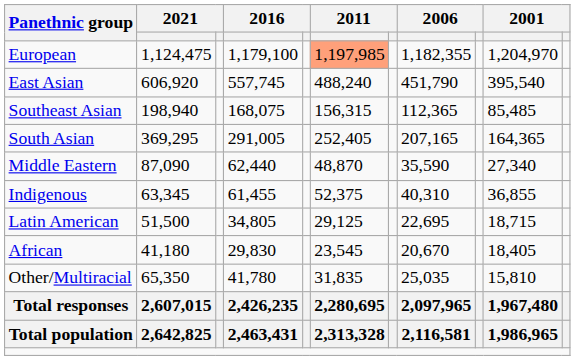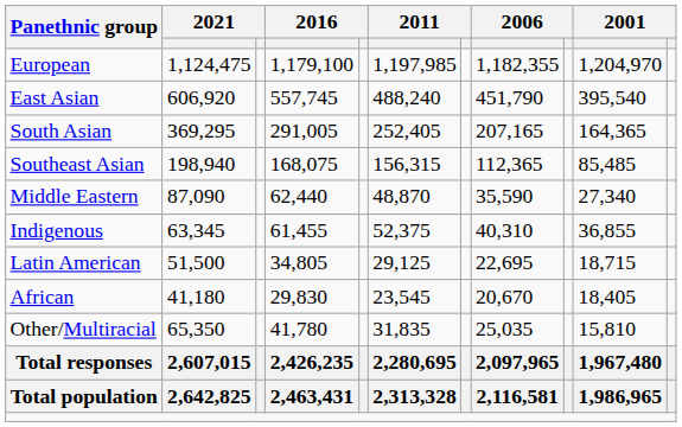 <table class="wikitable collapsible sortable">
 <tr>
 <th rowspan="2"><a href='#'>Panethnic</a> group</th>
 <th colspan="2">2021</th>
 <th colspan="2">2016</th>
 <th colspan="2">2011</th>
 <th colspan="2">2006</th>
 <th colspan="2">2001</th>
 </tr>
 <tr>
 <th><a href='#'></a></th>
 <th></th>
 <th></th>
 <th></th>
 <th></th>
 <th></th>
 <th></th>
 <th></th>
 <th></th>
 <th></th>
 </tr>
 <tr>
 <td><a href='#'>European</a></td>
 <td>1,124,475</td>
 <td></td>
 <td>1,179,100</td>
 <td></td>
-<td style="background: lightsalmon;">1,197,985</td>
+<td>1,197,985</td>
 <td></td>
 <td>1,182,355</td>
 <td></td>
 <td>1,204,970</td>
 <td></td>
 </tr>
 <tr>
 <td><a href='#'>East Asian</a></td>
 <td>606,920</td>
 <td></td>
 <td>557,745</td>
 <td></td>
 <td>488,240</td>
 <td></td>
 <td>451,790</td>
 <td></td>
 <td>395,540</td>
 <td></td>
 </tr>
 <tr>
+<td><a href='#'>South Asian</a></td>
+<td>369,295</td>
+<td></td>
+<td>291,005</td>
+<td></td>
+<td>252,405</td>
+<td></td>
+<td>207,165</td>
+<td></td>
+<td>164,365</td>
+<td></td>
+</tr>
+<tr>
 <td><a href='#'>Southeast Asian</a></td>
 <td>198,940</td>
 <td></td>
 <td>168,075</td>
 <td></td>
 <td>156,315</td>
 <td></td>
 <td>112,365</td>
 <td></td>
 <td>85,485</td>
-<td></td>
-</tr>
-<tr>
-<td><a href='#'>South Asian</a></td>
-<td>369,295</td>
-<td></td>
-<td>291,005</td>
-<td></td>
-<td>252,405</td>
-<td></td>
-<td>207,165</td>
-<td></td>
-<td>164,365</td>
 <td></td>
 </tr>
 <tr>
 <td><a href='#'>Middle Eastern</a></td>
 <td>87,090</td>
 <td></td>
 <td>62,440</td>
 <td></td>
 <td>48,870</td>
 <td></td>
 <td>35,590</td>
 <td></td>
 <td>27,340</td>
 <td></td>
 </tr>
 <tr>
 <td><a href='#'>Indigenous</a></td>
 <td>63,345</td>
 <td></td>
 <td>61,455</td>
 <td></td>
 <td>52,375</td>
 <td></td>
 <td>40,310</td>
 <td></td>
 <td>36,855</td>
 <td></td>
 </tr>
 <tr>
 <td><a href='#'>Latin American</a></td>
 <td>51,500</td>
 <td></td>
 <td>34,805</td>
 <td></td>
 <td>29,125</td>
 <td></td>
 <td>22,695</td>
 <td></td>
 <td>18,715</td>
 <td></td>
 </tr>
 <tr>
 <td><a href='#'>African</a></td>
 <td>41,180</td>
 <td></td>
 <td>29,830</td>
 <td></td>
 <td>23,545</td>
 <td></td>
 <td>20,670</td>
 <td></td>
 <td>18,405</td>
 <td></td>
 </tr>
 <tr>
 <td>Other/<a href='#'>Multiracial</a></td>
 <td>65,350</td>
 <td></td>
 <td>41,780</td>
 <td></td>
 <td>31,835</td>
 <td></td>
 <td>25,035</td>
 <td></td>
 <td>15,810</td>
 <td></td>
 </tr>
 <tr class="sortbottom">
 <th>Total responses</th>
 <th>2,607,015</th>
 <th></th>
 <th>2,426,235</th>
 <th></th>
 <th>2,280,695</th>
 <th></th>
 <th>2,097,965</th>
 <th></th>
 <th>1,967,480</th>
 <th></th>
 </tr>
 <tr class="sortbottom">
 <th>Total population</th>
 <th>2,642,825</th>
 <th></th>
 <th>2,463,431</th>
 <th></th>
 <th>2,313,328</th>
 <th></th>
 <th>2,116,581</th>
 <th></th>
 <th>1,986,965</th>
 <th></th>
 </tr>
 <tr class="sortbottom">
 <td colspan="11"></td>
 </tr>
 </table>
